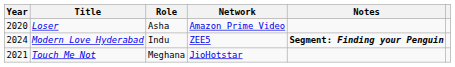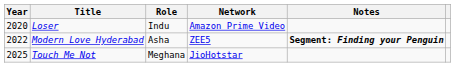 <table class="wikitable">
 <tr>
 <th>Year</th>
 <th>Title</th>
 <th>Role</th>
 <th>Network</th>
 <th>Notes</th>
 <th></th>
 </tr>
 <tr>
 <td>2020</td>
 <td><em><a href='#'>Loser</a></em></td>
-<td>Asha</td>
+<td>Indu</td>
 <td><a href='#'>Amazon Prime Video</a></td>
 <td></td>
 <td></td>
 </tr>
 <tr>
-<td>2024</td>
+<td>2022</td>
 <td><em><a href='#'>Modern Love Hyderabad</a></em></td>
-<td>Indu</td>
+<td>Asha</td>
 <td><a href='#'>ZEE5</a></td>
 <td><strong>Segment: <em>Finding your Penguin</em></strong></td>
 <td></td>
 </tr>
 <tr>
-<td>2021</td>
+<td>2025</td>
 <td><a href='#'><em>Touch Me Not</em></a></td>
 <td>Meghana</td>
 <td><a href='#'>JioHotstar</a></td>
 <td></td>
 <td></td>
 </tr>
 </table>
